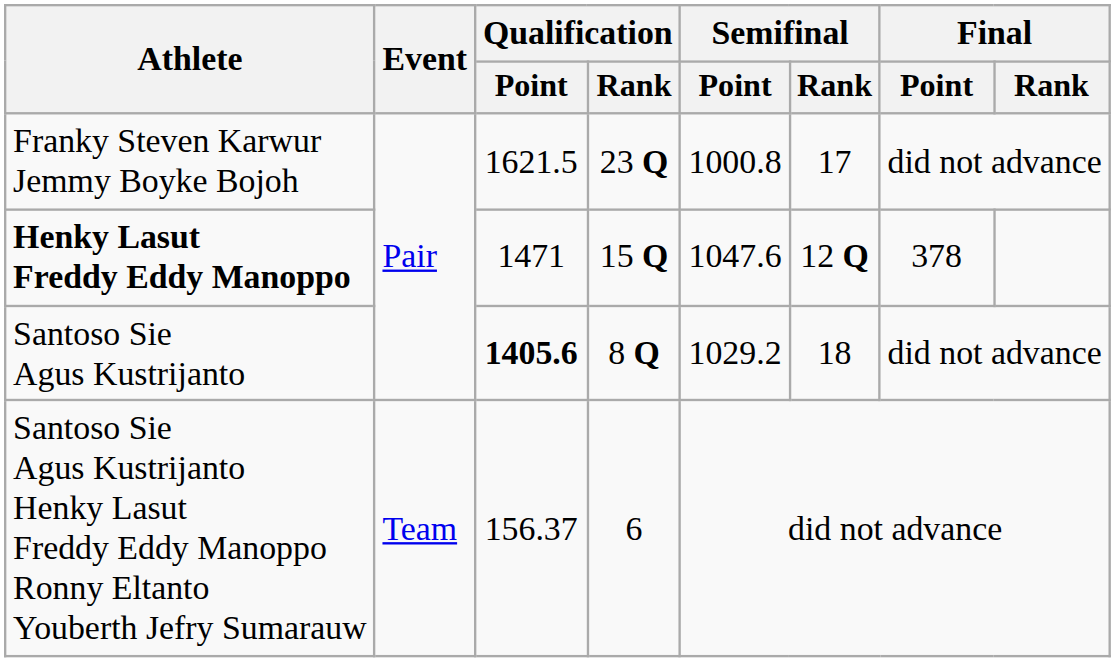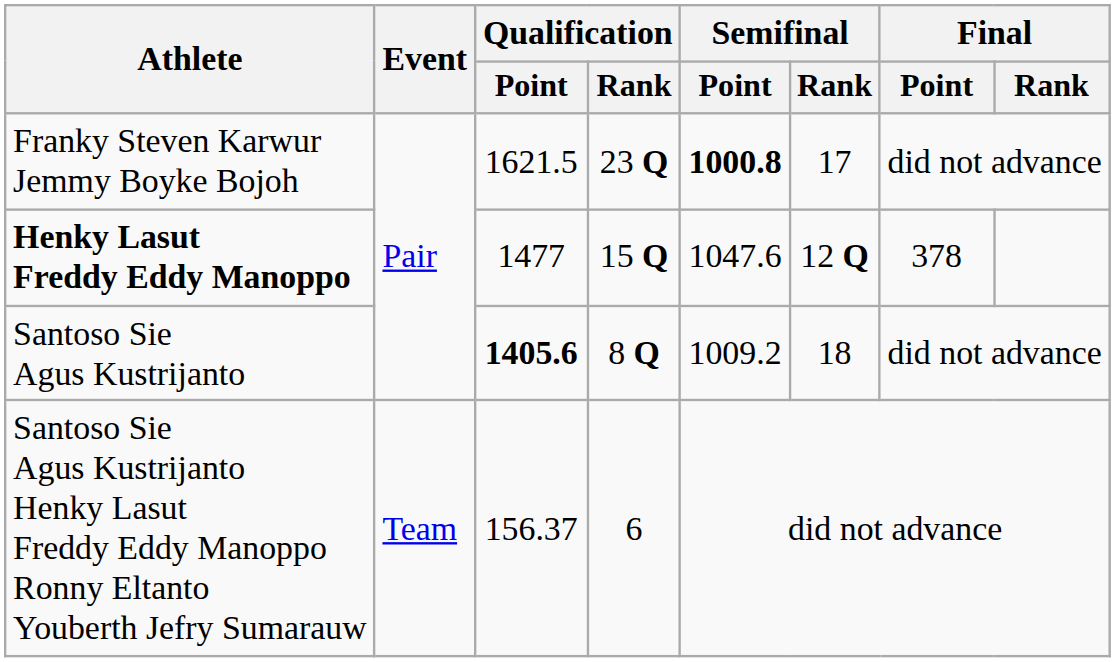 <table class=wikitable style=font-size:90%;text-align:center>
 <tr>
 <th rowspan="2">Athlete</th>
 <th rowspan="2">Event</th>
 <th colspan=2>Qualification</th>
 <th colspan=2>Semifinal</th>
 <th colspan=2>Final</th>
 </tr>
 <tr style="font-size:95%">
 <th>Point</th>
 <th>Rank</th>
 <th>Point</th>
 <th>Rank</th>
 <th>Point</th>
 <th>Rank</th>
 </tr>
 <tr>
 <td align=left>Franky Steven Karwur<br>Jemmy Boyke Bojoh</td>
 <td align=left rowspan=3><a href='#'>Pair</a></td>
 <td>1621.5</td>
 <td>23 <strong>Q</strong></td>
-<td>1000.8</td>
+<td><strong>1000.8</strong></td>
 <td>17</td>
 <td colspan=2>did not advance</td>
 </tr>
 <tr>
 <td align=left><strong>Henky Lasut<br>Freddy Eddy Manoppo</strong></td>
-<td>1471</td>
+<td>1477</td>
 <td>15 <strong>Q</strong></td>
 <td>1047.6</td>
 <td>12 <strong>Q</strong></td>
 <td>378</td>
 <td></td>
 </tr>
 <tr>
 <td align=left>Santoso Sie<br>Agus Kustrijanto</td>
 <td><strong>1405.6</strong></td>
 <td>8 <strong>Q</strong></td>
-<td>1029.2</td>
+<td>1009.2</td>
 <td>18</td>
 <td colspan=2>did not advance</td>
 </tr>
 <tr>
 <td align=left>Santoso Sie<br>Agus Kustrijanto<br>Henky Lasut<br>Freddy Eddy Manoppo<br>Ronny Eltanto<br>Youberth Jefry Sumarauw</td>
 <td align=left rowspan=3><a href='#'>Team</a></td>
 <td>156.37</td>
 <td>6</td>
 <td colspan=4>did not advance</td>
 </tr>
 </table>
